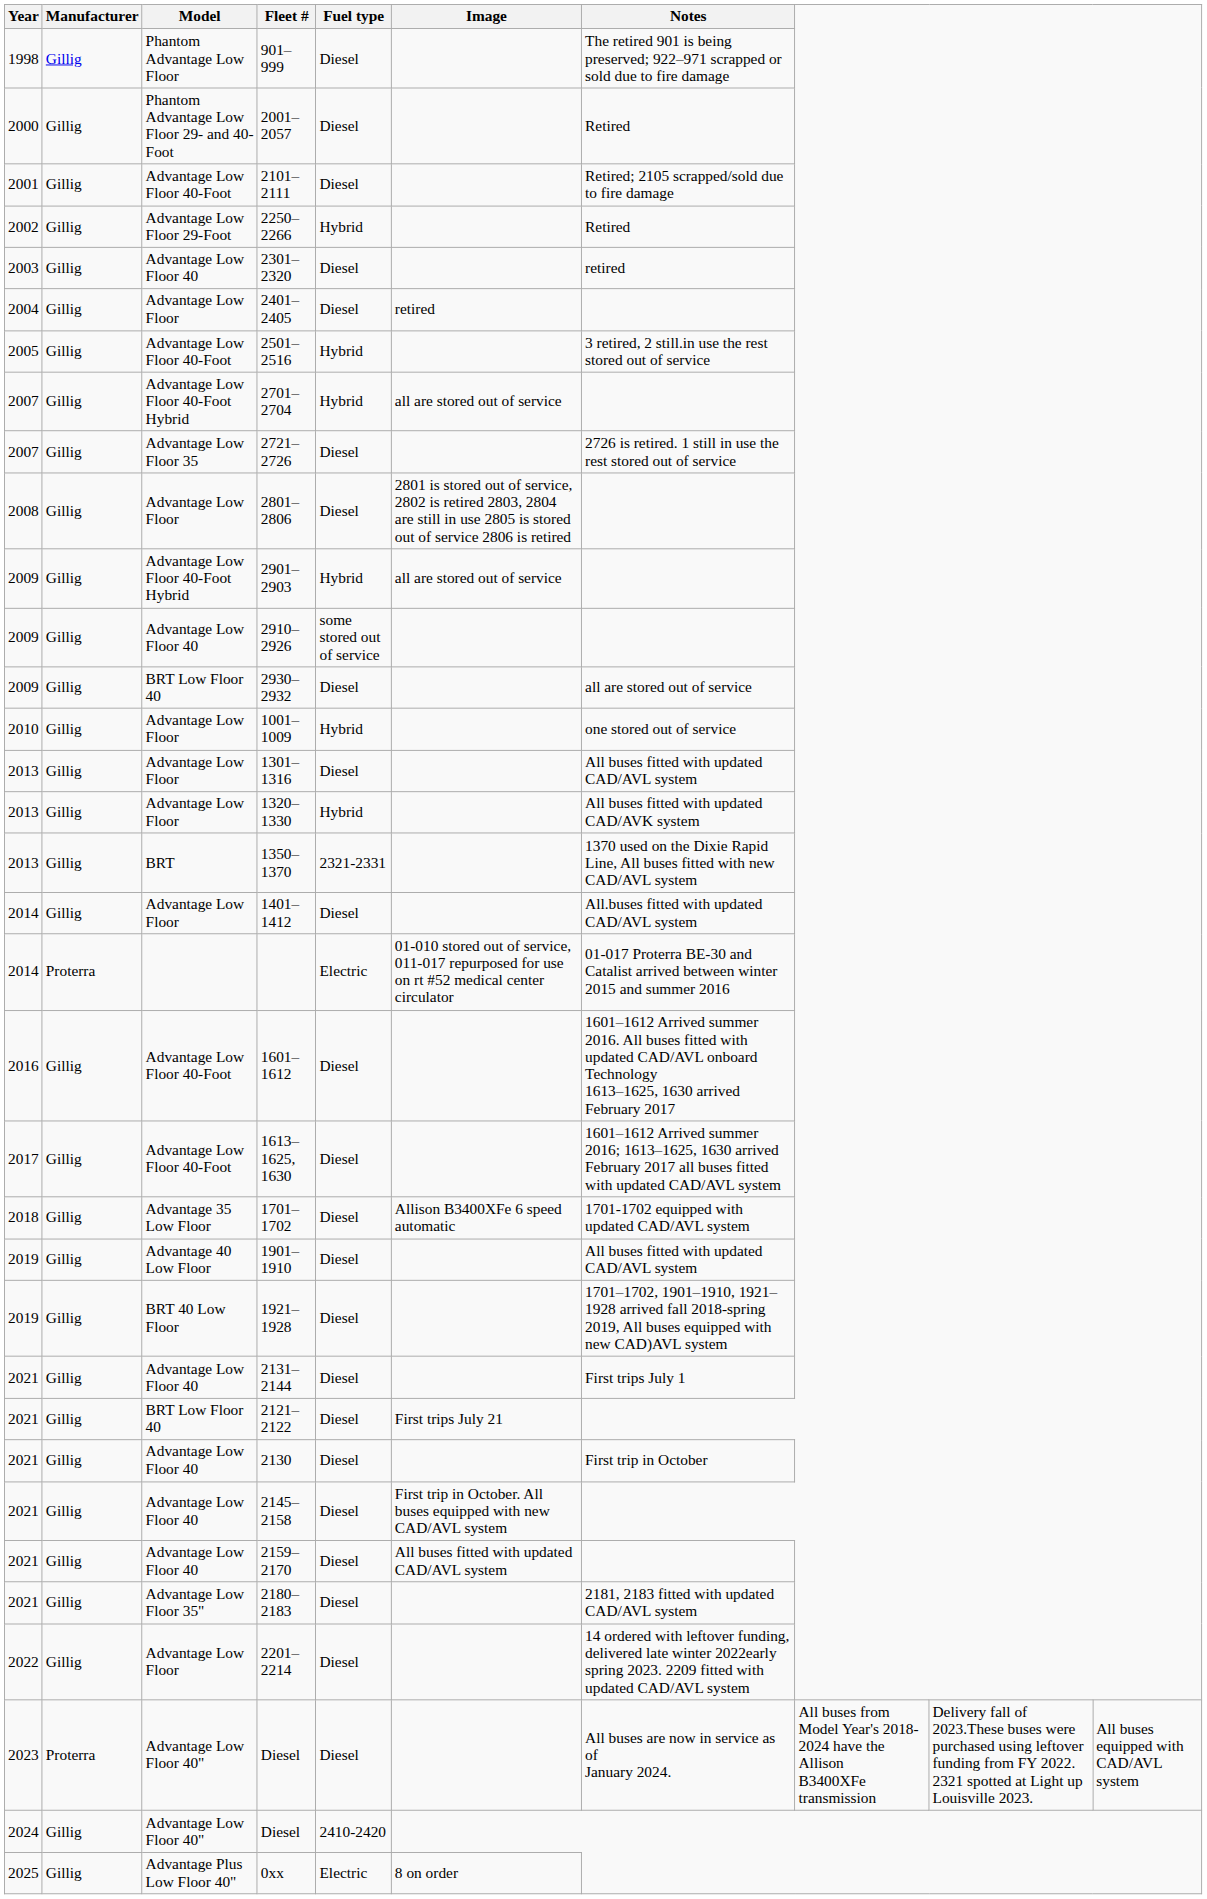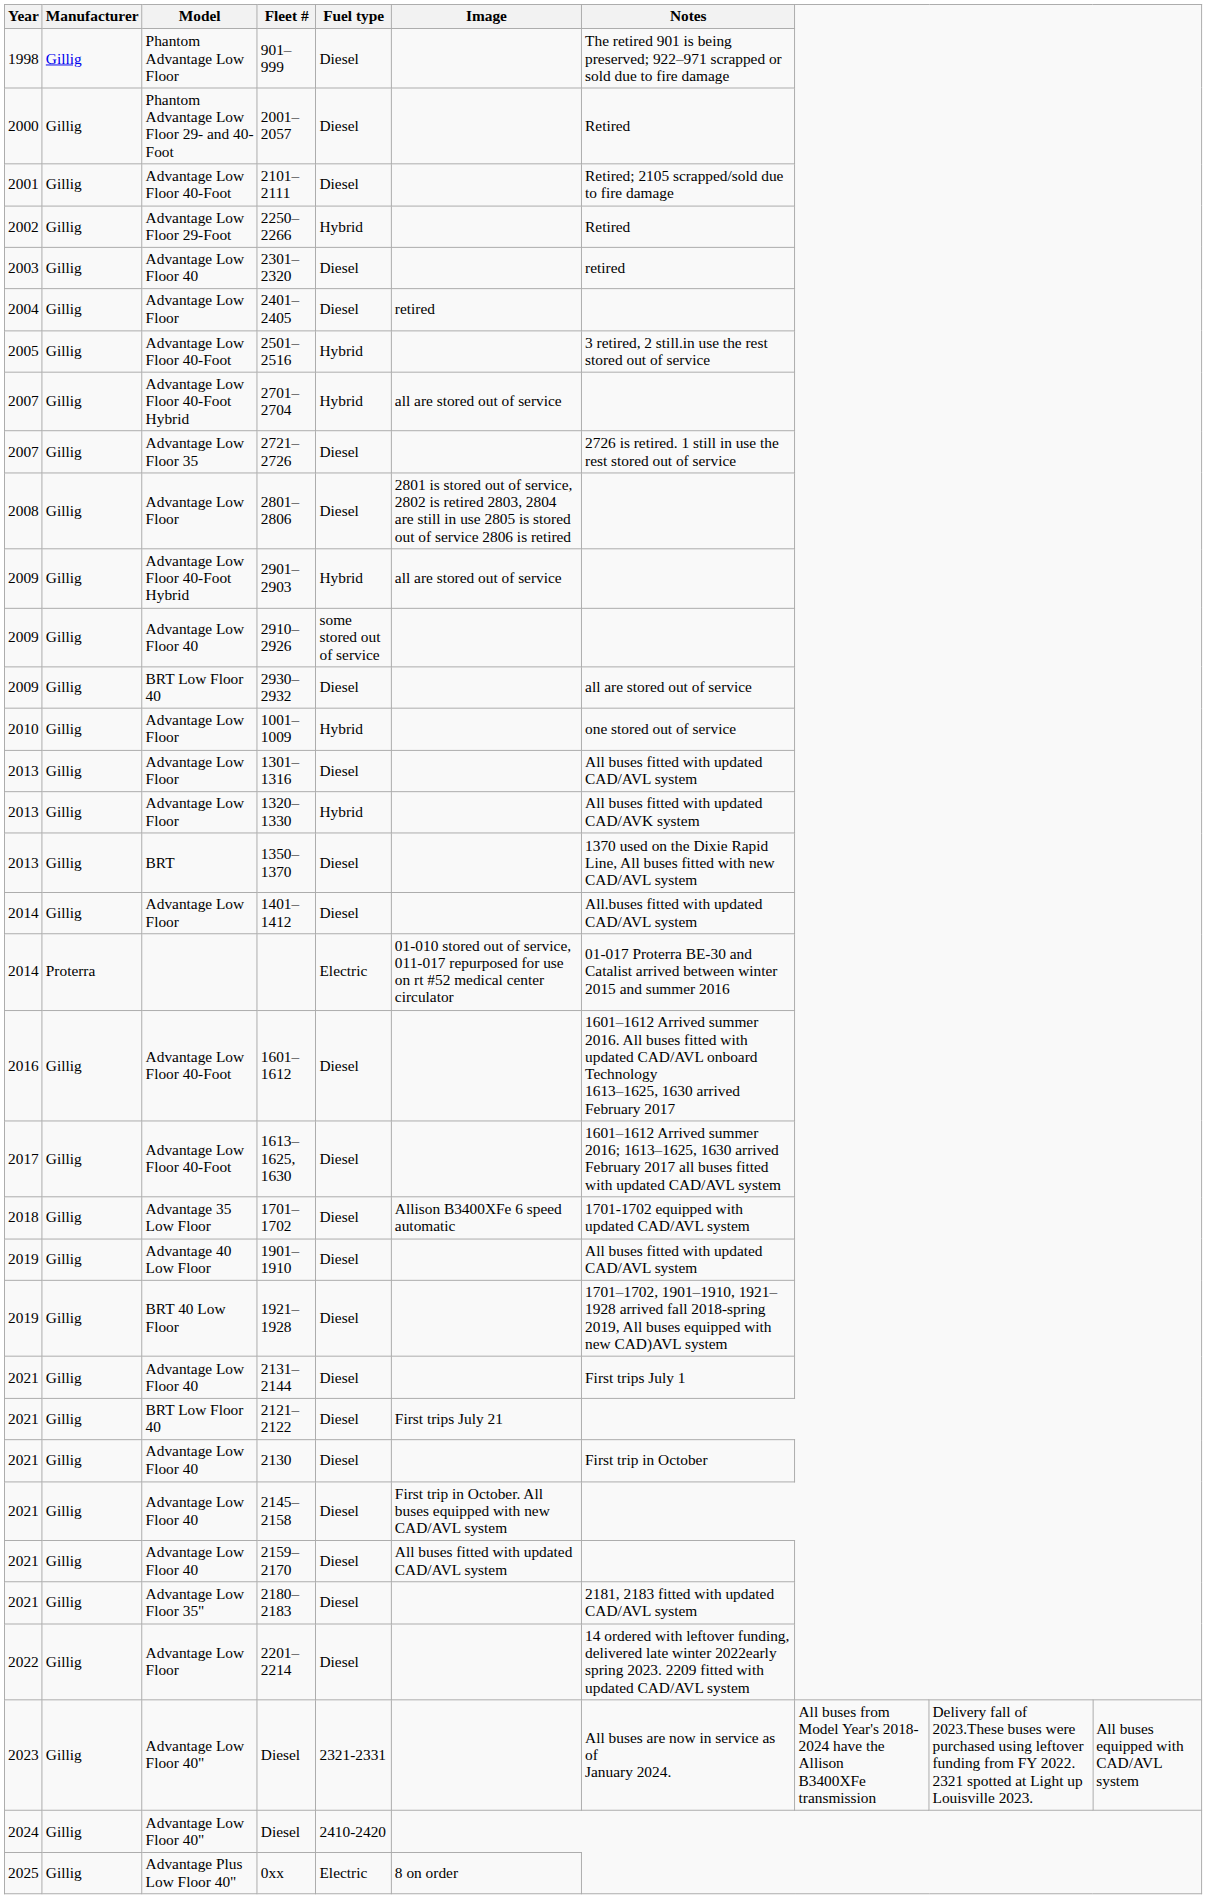 <table class="wikitable mw-collapsible">
 <tr>
 <th>Year</th>
 <th>Manufacturer</th>
 <th>Model</th>
 <th>Fleet #</th>
 <th>Fuel type</th>
 <th>Image</th>
 <th>Notes</th>
 </tr>
 <tr>
 <td>1998</td>
 <td><a href='#'>Gillig</a></td>
 <td>Phantom Advantage Low Floor</td>
 <td>901–999</td>
 <td>Diesel</td>
 <td></td>
 <td>The retired 901 is being preserved; 922–971 scrapped or sold due to fire damage</td>
 </tr>
 <tr>
 <td>2000</td>
 <td>Gillig</td>
 <td>Phantom Advantage Low Floor 29- and 40-Foot</td>
 <td>2001–2057</td>
 <td>Diesel</td>
 <td></td>
 <td>Retired</td>
 </tr>
 <tr>
 <td>2001</td>
 <td>Gillig</td>
 <td>Advantage Low Floor 40-Foot</td>
 <td>2101–2111</td>
 <td>Diesel</td>
 <td></td>
 <td>Retired; 2105 scrapped/sold due to fire damage</td>
 </tr>
 <tr>
 <td>2002</td>
 <td>Gillig</td>
 <td>Advantage Low Floor 29-Foot</td>
 <td>2250–2266</td>
 <td>Hybrid</td>
 <td></td>
 <td>Retired</td>
 </tr>
 <tr>
 <td>2003</td>
 <td>Gillig</td>
 <td>Advantage Low Floor 40</td>
 <td>2301–2320</td>
 <td>Diesel</td>
 <td></td>
 <td>retired</td>
 </tr>
 <tr>
 <td>2004</td>
 <td>Gillig</td>
 <td>Advantage Low Floor</td>
 <td>2401–2405</td>
 <td>Diesel</td>
 <td>retired</td>
 <td></td>
 </tr>
 <tr>
 <td>2005</td>
 <td>Gillig</td>
 <td>Advantage Low Floor 40-Foot</td>
 <td>2501–2516</td>
 <td>Hybrid</td>
 <td></td>
 <td>3 retired, 2 still.in use the rest stored out of service</td>
 </tr>
 <tr>
 <td>2007</td>
 <td>Gillig</td>
 <td>Advantage Low Floor 40-Foot Hybrid</td>
 <td>2701–2704</td>
 <td>Hybrid</td>
 <td>all are stored out of service</td>
 <td></td>
 </tr>
 <tr>
 <td>2007</td>
 <td>Gillig</td>
 <td>Advantage Low Floor 35</td>
 <td>2721–2726</td>
 <td>Diesel</td>
 <td></td>
 <td>2726 is retired. 1 still in use the rest stored out of service</td>
 </tr>
 <tr>
 <td>2008</td>
 <td>Gillig</td>
 <td>Advantage Low Floor</td>
 <td>2801–2806</td>
 <td>Diesel</td>
 <td>2801 is stored out of service, 2802 is retired 2803, 2804 are still in use 2805 is stored out of service 2806 is retired</td>
 <td></td>
 </tr>
 <tr>
 <td>2009</td>
 <td>Gillig</td>
 <td>Advantage Low Floor 40-Foot Hybrid</td>
 <td>2901–2903</td>
 <td>Hybrid</td>
 <td>all are stored out of service</td>
 <td></td>
 </tr>
 <tr>
 <td>2009</td>
 <td>Gillig</td>
 <td>Advantage Low Floor 40</td>
 <td>2910–2926</td>
 <td>some stored out of service</td>
 <td></td>
 <td></td>
 </tr>
 <tr>
 <td>2009</td>
 <td>Gillig</td>
 <td>BRT Low Floor 40</td>
 <td>2930–2932</td>
 <td>Diesel</td>
 <td></td>
 <td>all are stored out of service</td>
 </tr>
 <tr>
 <td>2010</td>
 <td>Gillig</td>
 <td>Advantage Low Floor</td>
 <td>1001–1009</td>
 <td>Hybrid</td>
 <td></td>
 <td>one stored out of service</td>
 </tr>
 <tr>
 <td>2013</td>
 <td>Gillig</td>
 <td>Advantage Low Floor</td>
 <td>1301–1316</td>
 <td>Diesel</td>
 <td></td>
 <td>All buses fitted with updated CAD/AVL system</td>
 </tr>
 <tr>
 <td>2013</td>
 <td>Gillig</td>
 <td>Advantage Low Floor</td>
 <td>1320–1330</td>
 <td>Hybrid</td>
 <td></td>
 <td>All buses fitted with updated CAD/AVK system</td>
 </tr>
 <tr>
 <td>2013</td>
 <td>Gillig</td>
 <td>BRT</td>
 <td>1350–1370</td>
-<td>2321-2331</td>
+<td>Diesel</td>
 <td></td>
 <td>1370 used on the Dixie Rapid Line, All buses fitted with new CAD/AVL system</td>
 </tr>
 <tr>
 <td>2014</td>
 <td>Gillig</td>
 <td>Advantage Low Floor</td>
 <td>1401–1412</td>
 <td>Diesel</td>
 <td></td>
 <td>All.buses fitted with updated CAD/AVL system</td>
 </tr>
 <tr>
 <td>2014</td>
 <td>Proterra</td>
 <td></td>
 <td></td>
 <td>Electric</td>
 <td>01-010 stored out of service, 011-017 repurposed for use on rt #52 medical center circulator</td>
 <td>01-017 Proterra BE-30 and Catalist arrived between winter 2015 and summer 2016</td>
 </tr>
 <tr>
 <td>2016</td>
 <td>Gillig</td>
 <td>Advantage Low Floor 40-Foot</td>
 <td>1601–1612</td>
 <td>Diesel</td>
 <td></td>
 <td>1601–1612 Arrived summer 2016. All buses fitted with updated CAD/AVL onboard Technology<br>1613–1625, 1630 arrived February 2017</td>
 </tr>
 <tr>
 <td>2017</td>
 <td>Gillig</td>
 <td>Advantage Low Floor 40-Foot</td>
 <td>1613–1625, 1630</td>
 <td>Diesel</td>
 <td></td>
 <td>1601–1612 Arrived summer 2016; 1613–1625, 1630 arrived February 2017 all buses fitted with updated CAD/AVL system</td>
 </tr>
 <tr>
 <td>2018</td>
 <td>Gillig</td>
 <td>Advantage 35 Low Floor</td>
 <td>1701–1702</td>
 <td>Diesel</td>
 <td>Allison B3400XFe 6 speed automatic</td>
 <td>1701-1702 equipped with updated CAD/AVL system</td>
 </tr>
 <tr>
 <td>2019</td>
 <td>Gillig</td>
 <td>Advantage 40 Low Floor</td>
 <td>1901–1910</td>
 <td>Diesel</td>
 <td></td>
 <td>All buses fitted with updated CAD/AVL system</td>
 </tr>
 <tr>
 <td>2019</td>
 <td>Gillig</td>
 <td>BRT 40 Low Floor</td>
 <td>1921–1928</td>
 <td>Diesel</td>
 <td></td>
 <td>1701–1702, 1901–1910, 1921–1928 arrived fall 2018-spring 2019, All buses equipped with new CAD)AVL system</td>
 </tr>
 <tr>
 <td>2021</td>
 <td>Gillig</td>
 <td>Advantage Low Floor 40</td>
 <td>2131–2144</td>
 <td>Diesel</td>
 <td></td>
 <td>First trips July 1</td>
 </tr>
 <tr>
 <td>2021</td>
 <td>Gillig</td>
 <td>BRT Low Floor 40</td>
 <td>2121–2122</td>
 <td>Diesel</td>
 <td>First trips July 21</td>
 </tr>
 <tr>
 <td>2021</td>
 <td>Gillig</td>
 <td>Advantage Low Floor 40</td>
 <td>2130</td>
 <td>Diesel</td>
 <td></td>
 <td>First trip in October</td>
 </tr>
 <tr>
 <td>2021</td>
 <td>Gillig</td>
 <td>Advantage Low Floor 40</td>
 <td>2145–2158</td>
 <td>Diesel</td>
 <td>First trip in October. All buses equipped with new CAD/AVL system</td>
 </tr>
 <tr>
 <td>2021</td>
 <td>Gillig</td>
 <td>Advantage Low Floor 40</td>
 <td>2159–2170</td>
 <td>Diesel</td>
 <td>All buses fitted with updated CAD/AVL system</td>
 <td></td>
 </tr>
 <tr>
 <td>2021</td>
 <td>Gillig</td>
 <td>Advantage Low Floor 35"</td>
 <td>2180–2183</td>
 <td>Diesel</td>
 <td></td>
 <td>2181, 2183 fitted with updated CAD/AVL system</td>
 </tr>
 <tr>
 <td>2022</td>
 <td>Gillig</td>
 <td>Advantage Low Floor</td>
 <td>2201–2214</td>
 <td>Diesel</td>
 <td></td>
 <td>14 ordered with leftover funding, delivered late winter 2022early spring 2023. 2209 fitted with updated CAD/AVL system</td>
 </tr>
 <tr>
 <td>2023</td>
-<td>Proterra</td>
+<td>Gillig</td>
 <td>Advantage Low Floor 40"</td>
 <td>Diesel</td>
-<td>Diesel</td>
+<td>2321-2331</td>
 <td></td>
 <td>All buses are now in service as of<br>January 2024.</td>
 <td>All buses from Model Year's 2018-2024 have the Allison<br>B3400XFe transmission</td>
 <td>Delivery fall of 2023.These buses were purchased using leftover funding from FY 2022.<br>2321 spotted at Light up Louisville 2023.</td>
 <td>All buses equipped with CAD/AVL system</td>
 </tr>
 <tr>
 <td>2024</td>
 <td>Gillig</td>
 <td>Advantage Low Floor 40"</td>
 <td>Diesel</td>
 <td>2410-2420</td>
 </tr>
 <tr>
 <td>2025</td>
 <td>Gillig</td>
 <td>Advantage Plus Low Floor 40"</td>
 <td>0xx</td>
 <td>Electric</td>
 <td>8 on order</td>
 </tr>
 </table>
